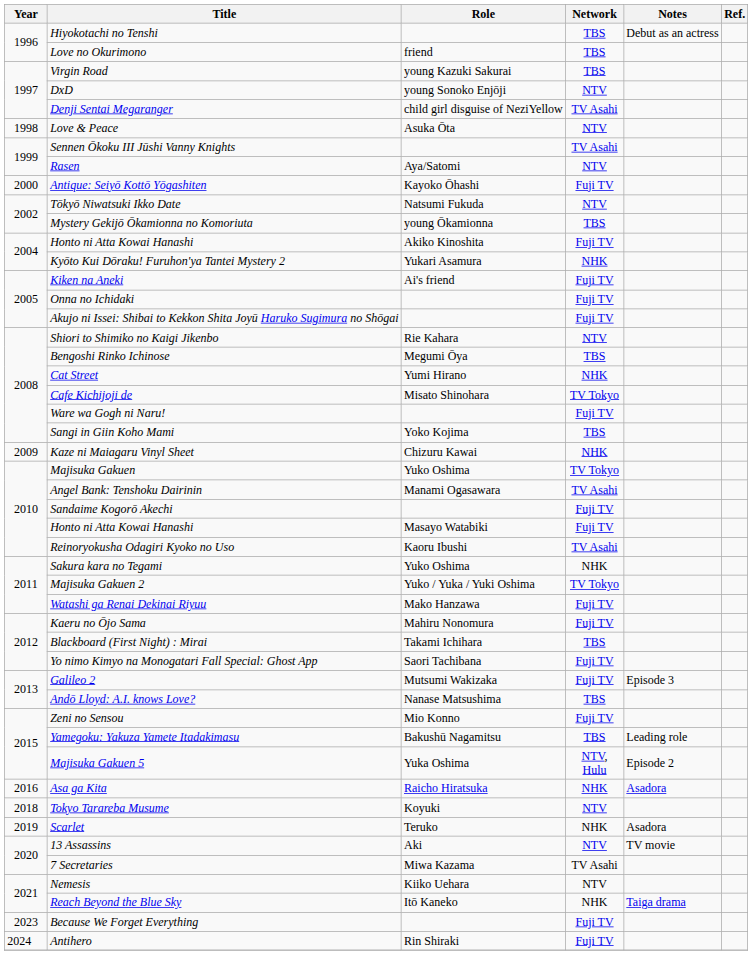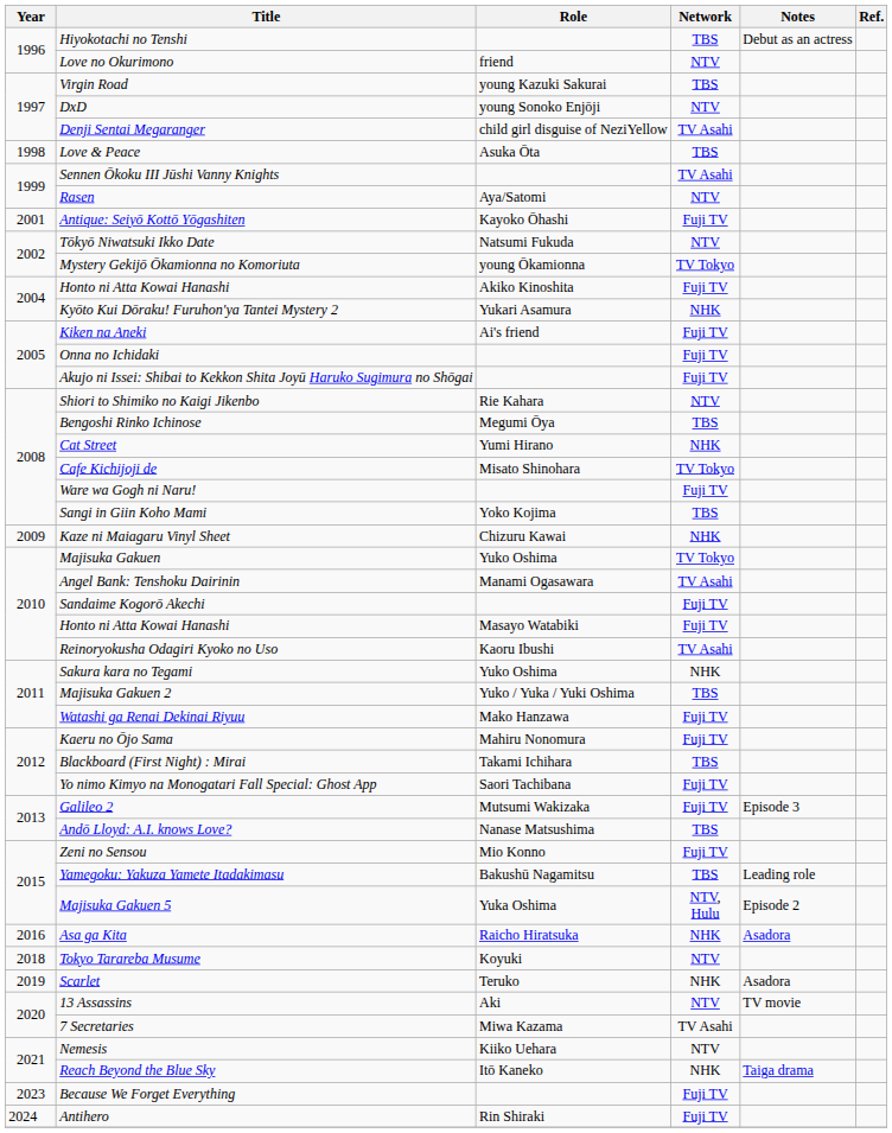 <table class="wikitable">
 <tr>
 <th width="50px">Year</th>
 <th>Title</th>
 <th>Role</th>
 <th width="70px">Network</th>
 <th>Notes</th>
 <th>Ref.</th>
 </tr>
 <tr>
 <td rowspan=2 style="text-align:center">1996</td>
 <td><em>Hiyokotachi no Tenshi</em></td>
 <td></td>
 <td align="center"><a href='#'>TBS</a></td>
 <td>Debut as an actress</td>
 <td></td>
 </tr>
 <tr>
 <td><em>Love no Okurimono</em></td>
 <td>friend</td>
-<td align="center"><a href='#'>TBS</a></td>
+<td align="center"><a href='#'>NTV</a></td>
 <td></td>
 <td></td>
 </tr>
 <tr>
 <td rowspan=3 style="text-align:center">1997</td>
 <td><em>Virgin Road</em></td>
 <td>young Kazuki Sakurai</td>
 <td align="center"><a href='#'>TBS</a></td>
 <td></td>
 <td></td>
 </tr>
 <tr>
 <td><em>DxD</em></td>
 <td>young Sonoko Enjōji</td>
 <td align="center"><a href='#'>NTV</a></td>
 <td></td>
 <td></td>
 </tr>
 <tr>
 <td><em><a href='#'>Denji Sentai Megaranger</a></em></td>
 <td>child girl disguise of NeziYellow</td>
 <td align="center"><a href='#'>TV Asahi</a></td>
 <td></td>
 <td></td>
 </tr>
 <tr>
 <td style="text-align:center">1998</td>
 <td><em>Love & Peace</em></td>
 <td>Asuka Ōta</td>
-<td align="center"><a href='#'>NTV</a></td>
+<td align="center"><a href='#'>TBS</a></td>
 <td></td>
 <td></td>
 </tr>
 <tr>
 <td rowspan=2 style="text-align:center">1999</td>
 <td><em>Sennen Ōkoku III Jūshi Vanny Knights</em></td>
 <td></td>
 <td align="center"><a href='#'>TV Asahi</a></td>
 <td></td>
 <td></td>
 </tr>
 <tr>
 <td><em><a href='#'>Rasen</a></em></td>
 <td>Aya/Satomi</td>
 <td align="center"><a href='#'>NTV</a></td>
 <td></td>
 <td></td>
 </tr>
 <tr>
-<td style="text-align:center">2000</td>
+<td style="text-align:center">2001</td>
 <td><em><a href='#'>Antique: Seiyō Kottō Yōgashiten</a></em></td>
 <td>Kayoko Ōhashi</td>
 <td align="center"><a href='#'>Fuji TV</a></td>
 <td></td>
 <td></td>
 </tr>
 <tr>
 <td rowspan=2 style="text-align:center">2002</td>
 <td><em>Tōkyō Niwatsuki Ikko Date</em></td>
 <td>Natsumi Fukuda</td>
 <td align="center"><a href='#'>NTV</a></td>
 <td></td>
 <td></td>
 </tr>
 <tr>
 <td><em>Mystery Gekijō Ōkamionna no Komoriuta</em></td>
 <td>young Ōkamionna</td>
-<td align="center"><a href='#'>TBS</a></td>
+<td align="center"><a href='#'>TV Tokyo</a></td>
 <td></td>
 <td></td>
 </tr>
 <tr>
 <td rowspan=2 style="text-align:center">2004</td>
 <td><em>Honto ni Atta Kowai Hanashi</em></td>
 <td>Akiko Kinoshita</td>
 <td align="center"><a href='#'>Fuji TV</a></td>
 <td></td>
 <td></td>
 </tr>
 <tr>
 <td><em>Kyōto Kui Dōraku! Furuhon'ya Tantei Mystery 2</em></td>
 <td>Yukari Asamura</td>
 <td align="center"><a href='#'>NHK</a></td>
 <td></td>
 <td></td>
 </tr>
 <tr>
 <td rowspan=3 style="text-align:center">2005</td>
 <td><em><a href='#'>Kiken na Aneki</a></em></td>
 <td>Ai's friend</td>
 <td align="center"><a href='#'>Fuji TV</a></td>
 <td></td>
 <td></td>
 </tr>
 <tr>
 <td><em>Onna no Ichidaki</em></td>
 <td></td>
 <td align="center"><a href='#'>Fuji TV</a></td>
 <td></td>
 <td></td>
 </tr>
 <tr>
 <td><em>Akujo ni Issei: Shibai to Kekkon Shita Joyū <a href='#'>Haruko Sugimura</a> no Shōgai</em></td>
 <td></td>
 <td align="center"><a href='#'>Fuji TV</a></td>
 <td></td>
 <td></td>
 </tr>
 <tr>
 <td rowspan=6 style="text-align:center">2008</td>
 <td><em>Shiori to Shimiko no Kaigi Jikenbo</em></td>
 <td>Rie Kahara</td>
 <td align="center"><a href='#'>NTV</a></td>
 <td></td>
 <td></td>
 </tr>
 <tr>
 <td><em>Bengoshi Rinko Ichinose</em></td>
 <td>Megumi Ōya</td>
 <td align="center"><a href='#'>TBS</a></td>
 <td></td>
 <td></td>
 </tr>
 <tr>
 <td><em><a href='#'>Cat Street</a></em></td>
 <td>Yumi Hirano</td>
 <td align="center"><a href='#'>NHK</a></td>
 <td></td>
 <td></td>
 </tr>
 <tr>
 <td><em><a href='#'>Cafe Kichijoji de</a></em></td>
 <td>Misato Shinohara</td>
 <td align="center"><a href='#'>TV Tokyo</a></td>
 <td></td>
 <td></td>
 </tr>
 <tr>
 <td><em>Ware wa Gogh ni Naru!</em></td>
 <td></td>
 <td align="center"><a href='#'>Fuji TV</a></td>
 <td></td>
 <td></td>
 </tr>
 <tr>
 <td><em>Sangi in Giin Koho Mami</em></td>
 <td>Yoko Kojima</td>
 <td align="center"><a href='#'>TBS</a></td>
 <td></td>
 <td></td>
 </tr>
 <tr>
 <td style="text-align:center">2009</td>
 <td><em>Kaze ni Maiagaru Vinyl Sheet</em></td>
 <td>Chizuru Kawai</td>
 <td align="center"><a href='#'>NHK</a></td>
 <td></td>
 <td></td>
 </tr>
 <tr>
 <td rowspan=5 style="text-align:center">2010</td>
 <td><em>Majisuka Gakuen</em></td>
 <td>Yuko Oshima</td>
 <td align="center"><a href='#'>TV Tokyo</a></td>
 <td></td>
 <td></td>
 </tr>
 <tr>
 <td><em>Angel Bank: Tenshoku Dairinin</em></td>
 <td>Manami Ogasawara</td>
 <td align="center"><a href='#'>TV Asahi</a></td>
 <td></td>
 <td></td>
 </tr>
 <tr>
 <td><em>Sandaime Kogorō Akechi</em></td>
 <td></td>
 <td align="center"><a href='#'>Fuji TV</a></td>
 <td></td>
 <td></td>
 </tr>
 <tr>
 <td><em>Honto ni Atta Kowai Hanashi</em></td>
 <td>Masayo Watabiki</td>
 <td align="center"><a href='#'>Fuji TV</a></td>
 <td></td>
 <td></td>
 </tr>
 <tr>
 <td><em>Reinoryokusha Odagiri Kyoko no Uso</em></td>
 <td>Kaoru Ibushi</td>
 <td align="center"><a href='#'>TV Asahi</a></td>
 <td></td>
 <td></td>
 </tr>
 <tr>
 <td rowspan=3 style="text-align:center">2011</td>
 <td><em>Sakura kara no Tegami</em></td>
 <td>Yuko Oshima</td>
 <td align="center">NHK</td>
 <td></td>
 <td></td>
 </tr>
 <tr>
 <td><em>Majisuka Gakuen 2</em></td>
 <td>Yuko / Yuka / Yuki Oshima</td>
-<td align="center"><a href='#'>TV Tokyo</a></td>
+<td align="center"><a href='#'>TBS</a></td>
 <td></td>
 <td></td>
 </tr>
 <tr>
 <td><em><a href='#'>Watashi ga Renai Dekinai Riyuu</a></em></td>
 <td>Mako Hanzawa</td>
 <td align="center"><a href='#'>Fuji TV</a></td>
 <td></td>
 <td></td>
 </tr>
 <tr>
 <td rowspan=3 style="text-align:center">2012</td>
 <td><em>Kaeru no Ōjo Sama</em></td>
 <td>Mahiru Nonomura</td>
 <td align="center"><a href='#'>Fuji TV</a></td>
 <td></td>
 <td></td>
 </tr>
 <tr>
 <td><em>Blackboard (First Night) : Mirai</em></td>
 <td>Takami Ichihara</td>
 <td align="center"><a href='#'>TBS</a></td>
 <td></td>
 <td></td>
 </tr>
 <tr>
 <td><em>Yo nimo Kimyo na Monogatari Fall Special: Ghost App</em></td>
 <td>Saori Tachibana</td>
 <td align="center"><a href='#'>Fuji TV</a></td>
 <td></td>
 <td></td>
 </tr>
 <tr>
 <td rowspan=2 style="text-align:center">2013</td>
 <td><em><a href='#'>Galileo 2</a></em></td>
 <td>Mutsumi Wakizaka</td>
 <td align="center"><a href='#'>Fuji TV</a></td>
 <td>Episode 3</td>
 <td></td>
 </tr>
 <tr>
 <td><em><a href='#'>Andō Lloyd: A.I. knows Love?</a></em></td>
 <td>Nanase Matsushima</td>
 <td align="center"><a href='#'>TBS</a></td>
 <td></td>
 <td></td>
 </tr>
 <tr>
 <td rowspan=3 style="text-align:center">2015</td>
 <td><em>Zeni no Sensou</em></td>
 <td>Mio Konno</td>
 <td align="center"><a href='#'>Fuji TV</a></td>
 <td></td>
 <td></td>
 </tr>
 <tr>
 <td><em><a href='#'>Yamegoku: Yakuza Yamete Itadakimasu</a></em></td>
 <td>Bakushū Nagamitsu</td>
 <td align="center"><a href='#'>TBS</a></td>
 <td>Leading role</td>
 <td></td>
 </tr>
 <tr>
 <td><em><a href='#'>Majisuka Gakuen 5</a></em></td>
 <td>Yuka Oshima</td>
 <td align="center"><a href='#'>NTV</a>, <a href='#'>Hulu</a></td>
 <td>Episode 2</td>
 <td></td>
 </tr>
 <tr>
 <td rowspan=1 style="text-align:center">2016</td>
 <td><em><a href='#'>Asa ga Kita</a></em></td>
 <td><a href='#'>Raicho Hiratsuka</a></td>
 <td align="center"><a href='#'>NHK</a></td>
 <td><a href='#'>Asadora</a></td>
 <td></td>
 </tr>
 <tr>
 <td rowspan=1 style="text-align:center">2018</td>
 <td><em><a href='#'>Tokyo Tarareba Musume</a></em></td>
 <td>Koyuki</td>
 <td align="center"><a href='#'>NTV</a></td>
 <td></td>
 <td></td>
 </tr>
 <tr>
 <td rowspan=1 style="text-align:center">2019</td>
 <td><em><a href='#'>Scarlet</a></em></td>
 <td>Teruko</td>
 <td align="center">NHK</td>
 <td>Asadora</td>
 <td></td>
 </tr>
 <tr>
 <td rowspan=2 style="text-align:center">2020</td>
 <td><em>13 Assassins</em></td>
 <td>Aki</td>
 <td align="center"><a href='#'>NTV</a></td>
 <td>TV movie</td>
 <td></td>
 </tr>
 <tr>
 <td><em>7 Secretaries</em></td>
 <td>Miwa Kazama</td>
 <td align="center">TV Asahi</td>
 <td></td>
 <td></td>
 </tr>
 <tr>
 <td rowspan=2 style="text-align:center">2021</td>
 <td><em>Nemesis</em></td>
 <td>Kiiko Uehara</td>
 <td align="center">NTV</td>
 <td></td>
 <td></td>
 </tr>
 <tr>
 <td><em><a href='#'>Reach Beyond the Blue Sky</a></em></td>
 <td>Itō Kaneko</td>
 <td align="center">NHK</td>
 <td><a href='#'>Taiga drama</a></td>
 <td></td>
 </tr>
 <tr>
 <td rowspan=1 style="text-align:center">2023</td>
 <td><em>Because We Forget Everything</em></td>
 <td></td>
 <td align="center"><a href='#'>Fuji TV</a></td>
 <td></td>
 <td></td>
 </tr>
 <tr>
 <td>2024</td>
 <td><em>Antihero</em></td>
 <td>Rin Shiraki</td>
 <td align="center"><a href='#'>Fuji TV</a></td>
 <td></td>
 <td></td>
 </tr>
 <tr>
 </tr>
 </table>
